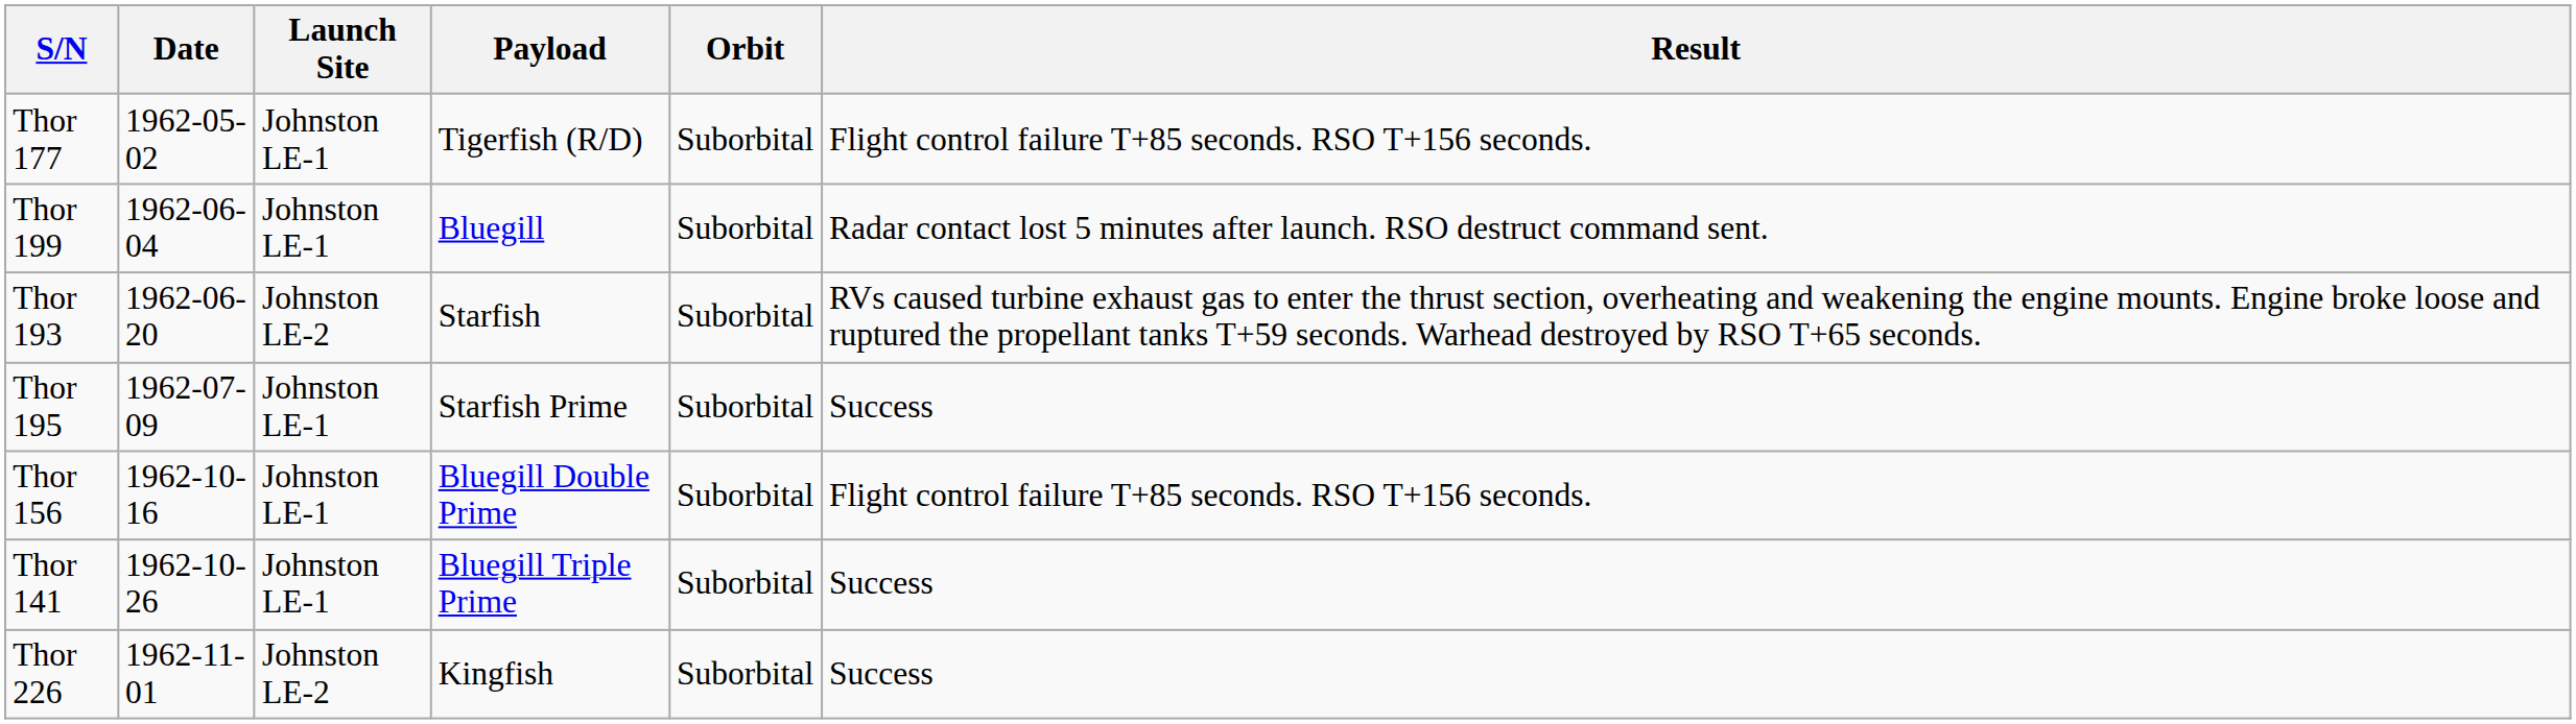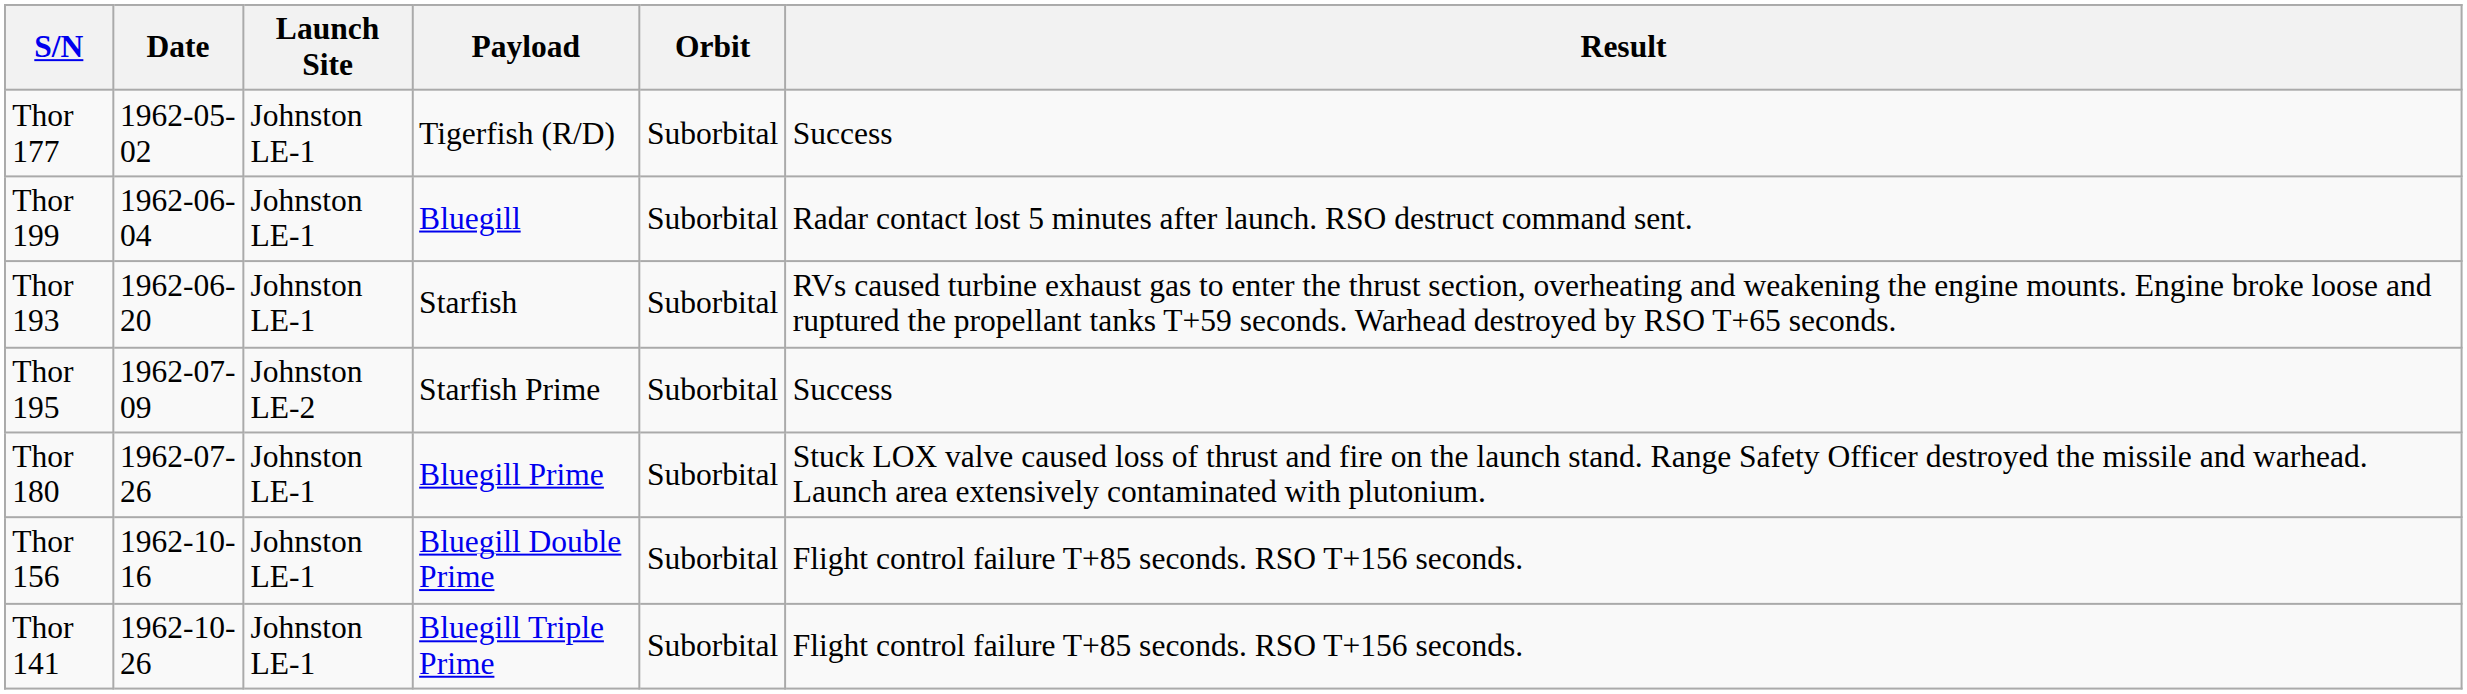 <table class="wikitable sortable">
 <tr>
 <th><a href='#'>S/N</a></th>
 <th>Date</th>
 <th>Launch Site</th>
 <th>Payload</th>
 <th>Orbit</th>
 <th>Result</th>
 </tr>
 <tr>
 <td>Thor 177</td>
 <td>1962-05-02</td>
 <td>Johnston LE-1</td>
 <td>Tigerfish (R/D)</td>
 <td>Suborbital</td>
-<td>Flight control failure T+85 seconds. RSO T+156 seconds.</td>
+<td>Success</td>
 </tr>
 <tr>
 <td>Thor 199</td>
 <td>1962-06-04</td>
 <td>Johnston LE-1</td>
 <td><a href='#'>Bluegill</a></td>
 <td>Suborbital</td>
 <td>Radar contact lost 5 minutes after launch. RSO destruct command sent.</td>
 </tr>
 <tr>
 <td>Thor 193</td>
 <td>1962-06-20</td>
-<td>Johnston LE-2</td>
+<td>Johnston LE-1</td>
 <td>Starfish</td>
 <td>Suborbital</td>
 <td>RVs caused turbine exhaust gas to enter the thrust section, overheating and weakening the engine mounts. Engine broke loose and ruptured the propellant tanks T+59 seconds. Warhead destroyed by RSO T+65 seconds.</td>
 </tr>
 <tr>
 <td>Thor 195</td>
 <td>1962-07-09</td>
-<td>Johnston LE-1</td>
+<td>Johnston LE-2</td>
 <td>Starfish Prime</td>
 <td>Suborbital</td>
 <td>Success</td>
+</tr>
+<tr>
+<td>Thor 180</td>
+<td>1962-07-26</td>
+<td>Johnston LE-1</td>
+<td><a href='#'>Bluegill Prime</a></td>
+<td>Suborbital</td>
+<td>Stuck LOX valve caused loss of thrust and fire on the launch stand. Range Safety Officer destroyed the missile and warhead. Launch area extensively contaminated with plutonium.</td>
 </tr>
 <tr>
 <td>Thor 156</td>
 <td>1962-10-16</td>
 <td>Johnston LE-1</td>
 <td><a href='#'>Bluegill Double Prime</a></td>
 <td>Suborbital</td>
 <td>Flight control failure T+85 seconds. RSO T+156 seconds.</td>
 </tr>
 <tr>
 <td>Thor 141</td>
 <td>1962-10-26</td>
 <td>Johnston LE-1</td>
 <td><a href='#'>Bluegill Triple Prime</a></td>
 <td>Suborbital</td>
-<td>Success</td>
-</tr>
-<tr>
-<td>Thor 226</td>
-<td>1962-11-01</td>
-<td>Johnston LE-2</td>
-<td>Kingfish</td>
-<td>Suborbital</td>
-<td>Success</td>
+<td>Flight control failure T+85 seconds. RSO T+156 seconds.</td>
 </tr>
 </table>
